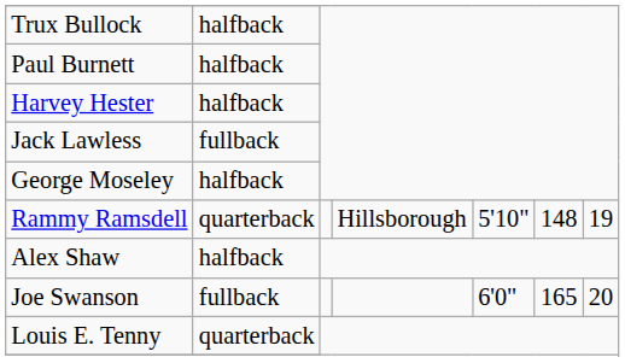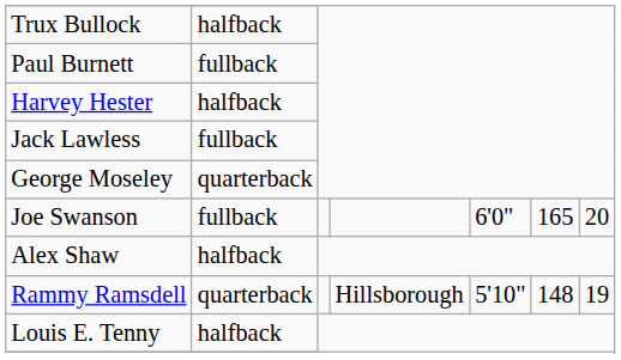 <table class="wikitable">
 <tr>
 </tr>
 <tr>
 <td>Trux Bullock</td>
 <td>halfback</td>
 </tr>
 <tr>
 <td>Paul Burnett</td>
-<td>halfback</td>
+<td>fullback</td>
 </tr>
 <tr>
 <td><a href='#'>Harvey Hester</a></td>
 <td>halfback</td>
 </tr>
 <tr>
 <td>Jack Lawless</td>
 <td>fullback</td>
 </tr>
 <tr>
 <td>George Moseley</td>
+<td>quarterback</td>
+</tr>
+<tr>
+<td>Joe Swanson</td>
+<td>fullback</td>
+<td></td>
+<td></td>
+<td>6'0"</td>
+<td>165</td>
+<td>20</td>
+</tr>
+<tr>
+<td>Alex Shaw</td>
 <td>halfback</td>
 </tr>
 <tr>
 <td><a href='#'>Rammy Ramsdell</a></td>
 <td>quarterback</td>
 <td></td>
 <td>Hillsborough</td>
 <td>5'10"</td>
 <td>148</td>
 <td>19</td>
 </tr>
 <tr>
-<td>Alex Shaw</td>
+<td>Louis E. Tenny</td>
 <td>halfback</td>
-</tr>
-<tr>
-<td>Joe Swanson</td>
-<td>fullback</td>
-<td></td>
-<td></td>
-<td>6'0"</td>
-<td>165</td>
-<td>20</td>
-</tr>
-<tr>
-<td>Louis E. Tenny</td>
-<td>quarterback</td>
 </tr>
 <tr>
 </tr>
 </table>
